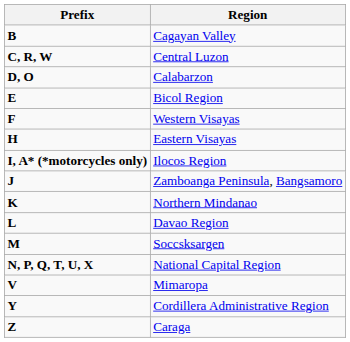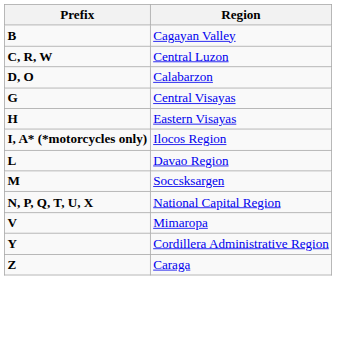 <table class="wikitable">
 <tr>
 <th>Prefix</th>
 <th>Region</th>
 </tr>
 <tr>
 <td><strong>B</strong></td>
 <td><a href='#'>Cagayan Valley</a></td>
 </tr>
 <tr>
 <td><strong>C, R, W</strong></td>
 <td><a href='#'>Central Luzon</a></td>
 </tr>
 <tr>
 <td><strong>D, O</strong></td>
 <td><a href='#'>Calabarzon</a></td>
 </tr>
 <tr>
-<td><strong>E</strong></td>
-<td><a href='#'>Bicol Region</a></td>
-</tr>
-<tr>
-<td><strong>F</strong></td>
-<td><a href='#'>Western Visayas</a></td>
+<td><strong>G</strong></td>
+<td><a href='#'>Central Visayas</a></td>
 </tr>
 <tr>
 <td><strong>H</strong></td>
 <td><a href='#'>Eastern Visayas</a></td>
 </tr>
 <tr>
 <td><strong>I, A* (*motorcycles only)</strong></td>
 <td><a href='#'>Ilocos Region</a></td>
-</tr>
-<tr>
-<td><strong>J</strong></td>
-<td><a href='#'>Zamboanga Peninsula</a>, <a href='#'>Bangsamoro</a></td>
-</tr>
-<tr>
-<td><strong>K</strong></td>
-<td><a href='#'>Northern Mindanao</a></td>
 </tr>
 <tr>
 <td><strong>L</strong></td>
 <td><a href='#'>Davao Region</a></td>
 </tr>
 <tr>
 <td><strong>M</strong></td>
 <td><a href='#'>Soccsksargen</a></td>
 </tr>
 <tr>
 <td><strong>N, P, Q, T, U, X</strong></td>
 <td><a href='#'>National Capital Region</a></td>
 </tr>
 <tr>
 <td><strong>V</strong></td>
 <td><a href='#'>Mimaropa</a></td>
 </tr>
 <tr>
 <td><strong>Y</strong></td>
 <td><a href='#'>Cordillera Administrative Region</a></td>
 </tr>
 <tr>
 <td><strong>Z</strong></td>
 <td><a href='#'>Caraga</a></td>
 </tr>
 </table>
